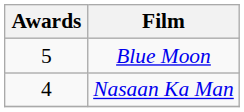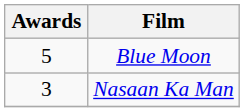 <table class="wikitable" style="text-align:center;">
 <tr>
 <th scope="col" width="55">Awards</th>
 <th scope="col" align="center">Film</th>
 </tr>
 <tr>
 <td style="text-align:center">5</td>
 <td><em><a href='#'>Blue Moon</a></em></td>
 </tr>
 <tr>
-<td style="text-align:center">4</td>
+<td style="text-align:center">3</td>
 <td><em><a href='#'>Nasaan Ka Man</a></em></td>
 </tr>
 <tr>
 </tr>
 </table>
